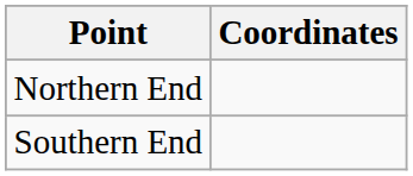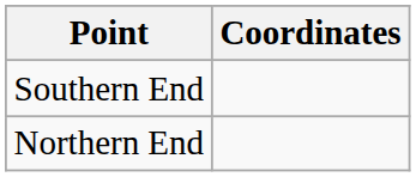 <table class="wikitable">
 <tr>
 <th>Point</th>
 <th>Coordinates</th>
 </tr>
 <tr>
+<td>Southern End</td>
+<td></td>
+</tr>
+<tr>
 <td>Northern End</td>
 <td></td>
 </tr>
-<tr>
-<td>Southern End</td>
-<td></td>
-</tr>
 </table>
